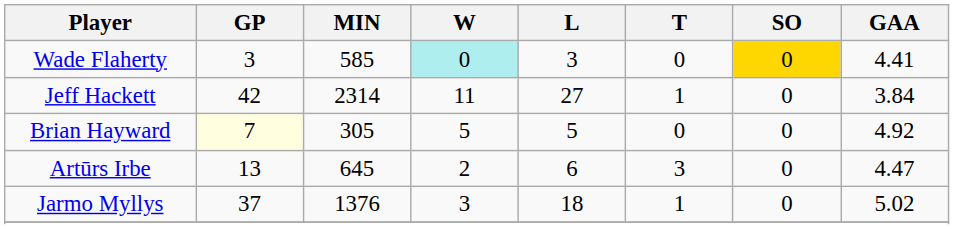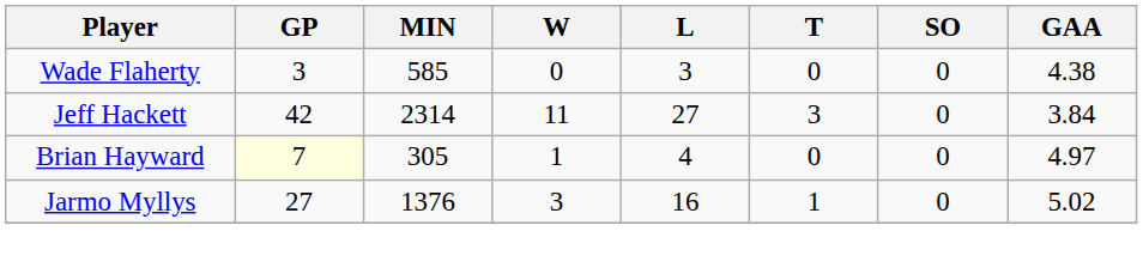 <table class="wikitable sortable">
 <tr>
 <th bgcolor="#DDDDFF" width="16%">Player</th>
 <th bgcolor="#DDDDFF" width="9%">GP</th>
 <th bgcolor="#DDDDFF" width="9%">MIN</th>
 <th bgcolor="#DDDDFF" width="9%">W</th>
 <th bgcolor="#DDDDFF" width="9%">L</th>
 <th bgcolor="#DDDDFF" width="9%">T</th>
 <th bgcolor="#DDDDFF" width="9%">SO</th>
 <th bgcolor="#DDDDFF" width="9%">GAA</th>
 </tr>
 <tr align="center">
 <td><a href='#'>Wade Flaherty</a></td>
 <td>3</td>
 <td>585</td>
-<td style="background: paleturquoise;">0</td>
+<td>0</td>
 <td>3</td>
 <td>0</td>
-<td style="background: gold;">0</td>
-<td>4.41</td>
+<td>0</td>
+<td>4.38</td>
 </tr>
 <tr align="center">
 <td><a href='#'>Jeff Hackett</a></td>
 <td>42</td>
 <td>2314</td>
 <td>11</td>
 <td>27</td>
-<td>1</td>
+<td>3</td>
 <td>0</td>
 <td>3.84</td>
 </tr>
 <tr align="center">
 <td><a href='#'>Brian Hayward</a></td>
 <td style="background: lightyellow;">7</td>
 <td>305</td>
-<td>5</td>
-<td>5</td>
+<td>1</td>
+<td>4</td>
 <td>0</td>
 <td>0</td>
-<td>4.92</td>
-</tr>
-<tr align="center">
-<td><a href='#'>Artūrs Irbe</a></td>
-<td>13</td>
-<td>645</td>
-<td>2</td>
-<td>6</td>
-<td>3</td>
-<td>0</td>
-<td>4.47</td>
+<td>4.97</td>
 </tr>
 <tr align="center">
 <td><a href='#'>Jarmo Myllys</a></td>
-<td>37</td>
+<td>27</td>
 <td>1376</td>
 <td>3</td>
-<td>18</td>
+<td>16</td>
 <td>1</td>
 <td>0</td>
 <td>5.02</td>
 </tr>
 <tr align="center">
 </tr>
 <tr>
 </tr>
 </table>
